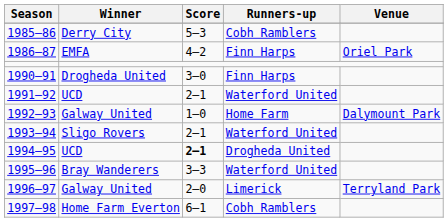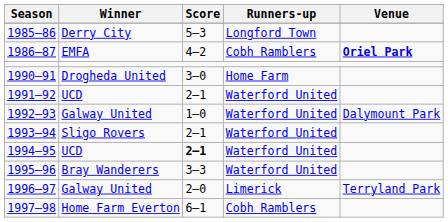 <table class="wikitable collapsible">
 <tr>
 <th>Season</th>
 <th>Winner</th>
 <th>Score</th>
 <th>Runners-up</th>
 <th>Venue</th>
 </tr>
 <tr 15B.C>
 </tr>
 <tr>
 <td><a href='#'>1985–86</a></td>
 <td><a href='#'>Derry City</a></td>
 <td>5–3</td>
-<td><a href='#'>Cobh Ramblers</a></td>
+<td><a href='#'>Longford Town</a></td>
 <td><em></em></td>
 </tr>
 <tr>
 <td><a href='#'>1986–87</a></td>
 <td><a href='#'>EMFA</a></td>
 <td>4–2</td>
-<td><a href='#'>Finn Harps</a></td>
-<td><a href='#'>Oriel Park</a></td>
+<td><a href='#'>Cobh Ramblers</a></td>
+<td><strong><a href='#'>Oriel Park</a></strong></td>
 </tr>
 <tr>
 <td></td>
 </tr>
 <tr>
 <td><a href='#'>1990–91</a></td>
 <td><a href='#'>Drogheda United</a></td>
 <td>3–0</td>
-<td><a href='#'>Finn Harps</a></td>
+<td><a href='#'>Home Farm</a></td>
 <td><em></em></td>
 </tr>
 <tr>
 <td><a href='#'>1991–92</a></td>
 <td><a href='#'>UCD</a></td>
 <td>2–1</td>
 <td><a href='#'>Waterford United</a></td>
 <td><em></em></td>
 </tr>
 <tr>
 <td><a href='#'>1992–93</a></td>
 <td><a href='#'>Galway United</a></td>
 <td>1–0</td>
-<td><a href='#'>Home Farm</a></td>
+<td><a href='#'>Waterford United</a></td>
 <td><a href='#'>Dalymount Park</a></td>
 </tr>
 <tr>
 <td><a href='#'>1993–94</a></td>
 <td><a href='#'>Sligo Rovers</a></td>
 <td>2–1</td>
 <td><a href='#'>Waterford United</a></td>
 <td><em></em></td>
 </tr>
 <tr>
 <td><a href='#'>1994–95</a></td>
 <td><a href='#'>UCD</a></td>
 <td><strong>2–1</strong></td>
-<td><a href='#'>Drogheda United</a></td>
+<td><a href='#'>Waterford United</a></td>
 <td><em></em></td>
 </tr>
 <tr>
 <td><a href='#'>1995–96</a></td>
 <td><a href='#'>Bray Wanderers</a></td>
 <td>3–3</td>
 <td><a href='#'>Waterford United</a></td>
 <td><em></em></td>
 </tr>
 <tr>
 <td><a href='#'>1996–97</a></td>
 <td><a href='#'>Galway United</a></td>
 <td>2–0</td>
 <td><a href='#'>Limerick</a></td>
 <td><a href='#'>Terryland Park</a></td>
 </tr>
 <tr>
 <td><a href='#'>1997–98</a></td>
 <td><a href='#'>Home Farm Everton</a></td>
 <td>6–1</td>
 <td><a href='#'>Cobh Ramblers</a></td>
 <td><em></em></td>
 </tr>
 </table>
